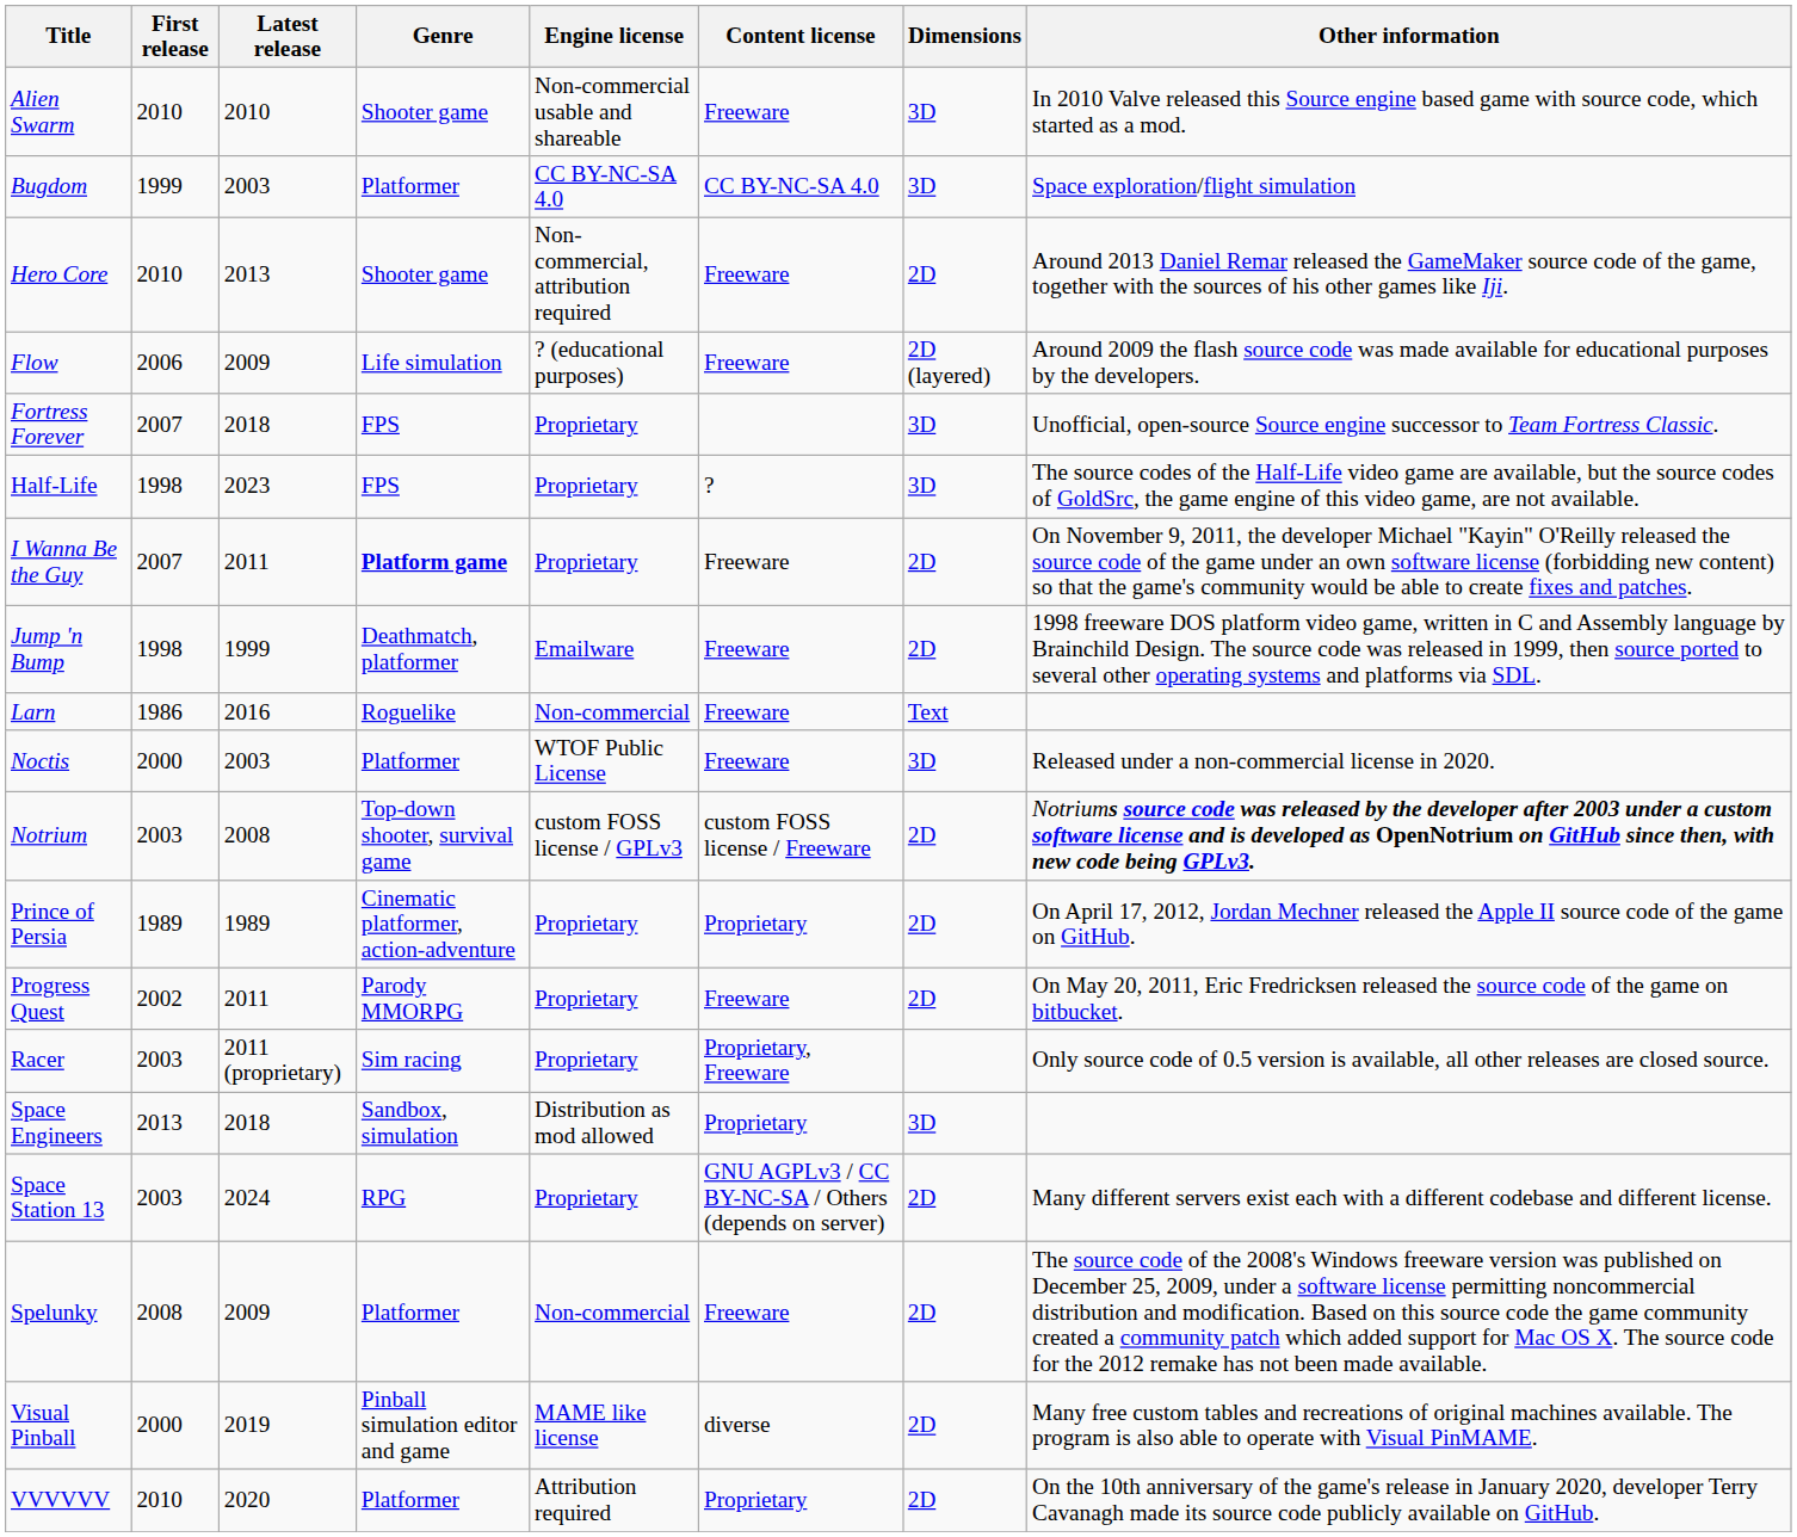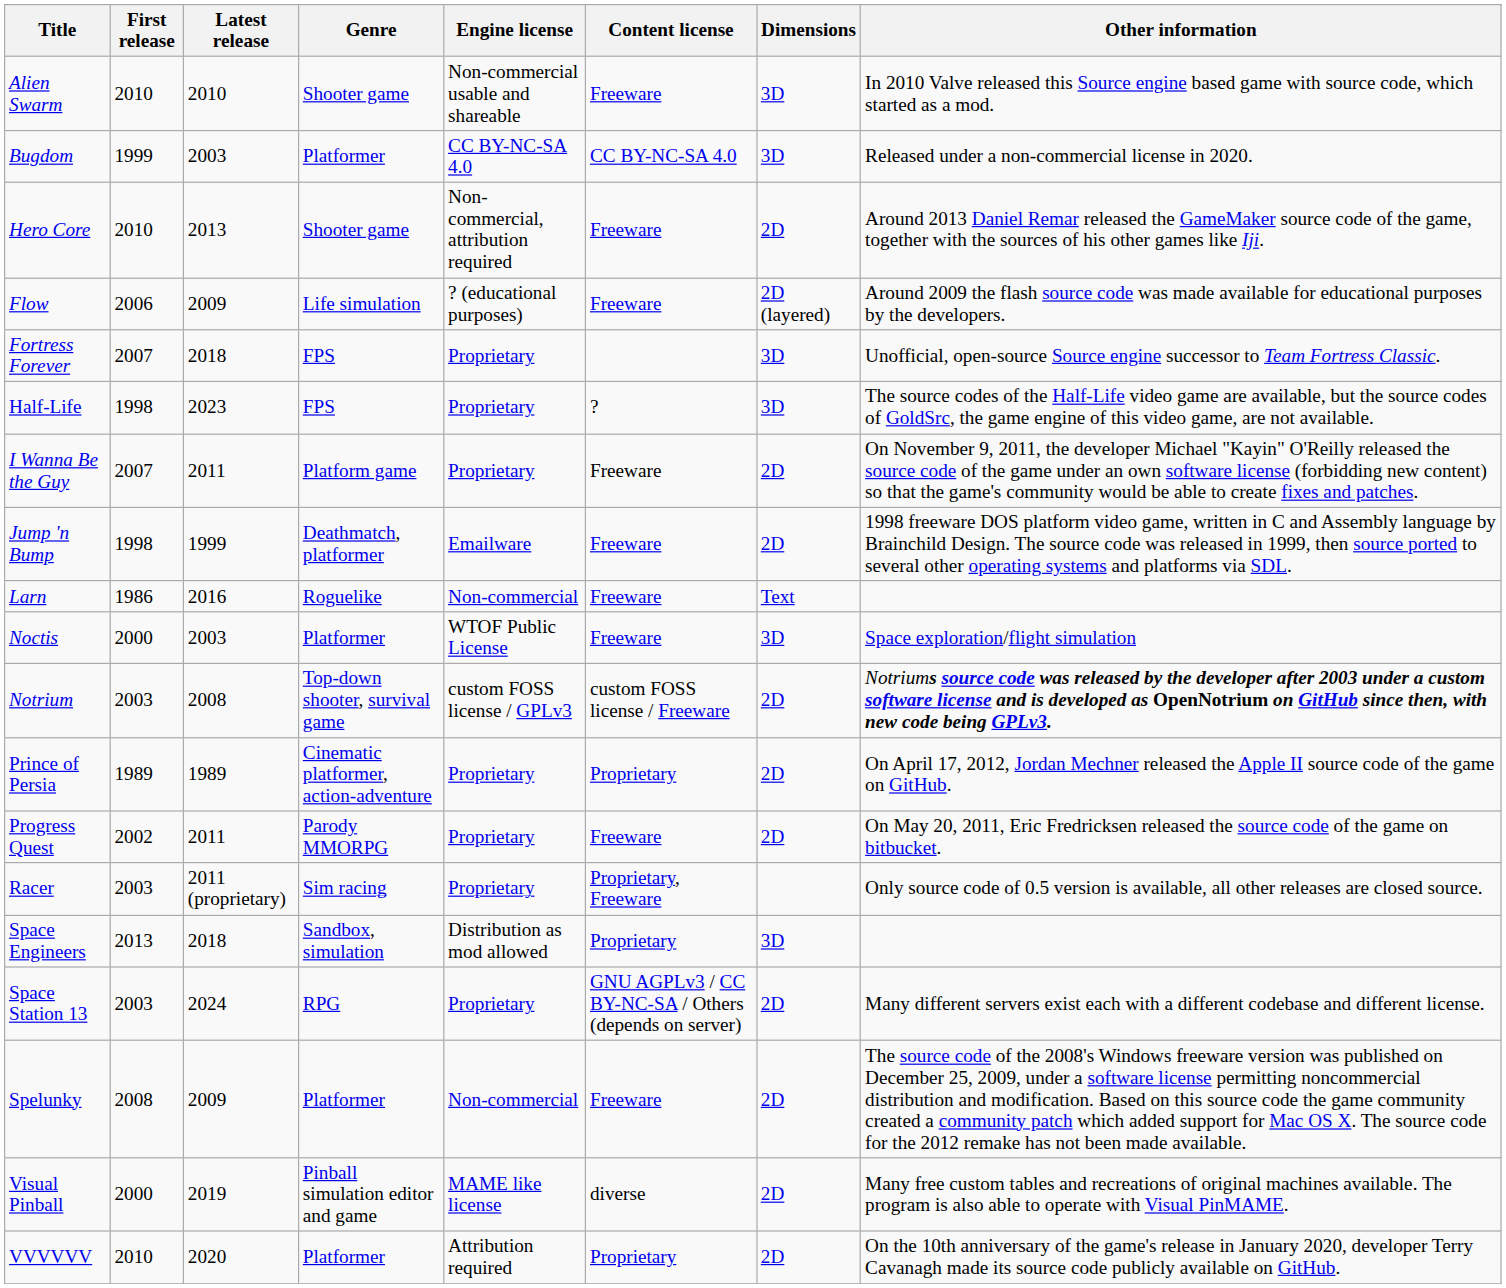 <table class="wikitable sortable">
 <tr>
 <th>Title</th>
 <th>First release</th>
 <th>Latest release</th>
 <th>Genre</th>
 <th>Engine license</th>
 <th>Content license</th>
 <th>Dimensions</th>
 <th>Other information</th>
 </tr>
 <tr>
 <td><em><a href='#'>Alien Swarm</a></em></td>
 <td>2010</td>
 <td>2010</td>
 <td><a href='#'>Shooter game</a></td>
 <td>Non-commercial usable and shareable</td>
 <td><a href='#'>Freeware</a></td>
 <td><a href='#'>3D</a></td>
 <td>In 2010 Valve released this <a href='#'>Source engine</a> based game with source code, which started as a mod.</td>
 </tr>
 <tr>
 <td><em><a href='#'>Bugdom</a></em></td>
 <td>1999</td>
 <td>2003</td>
 <td><a href='#'>Platformer</a></td>
 <td><a href='#'>CC BY-NC-SA 4.0</a></td>
 <td><a href='#'>CC BY-NC-SA 4.0</a></td>
 <td><a href='#'>3D</a></td>
-<td><a href='#'>Space exploration</a>/<a href='#'>flight simulation</a></td>
+<td>Released under a non-commercial license in 2020.</td>
 </tr>
 <tr>
 <td><em><a href='#'>Hero Core</a></em></td>
 <td>2010</td>
 <td>2013</td>
 <td><a href='#'>Shooter game</a></td>
 <td>Non-commercial, attribution required</td>
 <td><a href='#'>Freeware</a></td>
 <td><a href='#'>2D</a></td>
 <td>Around 2013 <a href='#'>Daniel Remar</a> released the <a href='#'>GameMaker</a> source code of the game, together with the sources of his other games like <em><a href='#'>Iji</a></em>.</td>
 </tr>
 <tr>
 <td><em><a href='#'>Flow</a></em></td>
 <td>2006</td>
 <td>2009</td>
 <td><a href='#'>Life simulation</a></td>
 <td>? (educational purposes)</td>
 <td><a href='#'>Freeware</a></td>
 <td><a href='#'>2D</a> (layered)</td>
 <td>Around 2009 the flash <a href='#'>source code</a> was made available for educational purposes by the developers.</td>
 </tr>
 <tr>
 <td><em><a href='#'>Fortress Forever</a></em></td>
 <td>2007</td>
 <td>2018</td>
 <td><a href='#'>FPS</a></td>
 <td><a href='#'>Proprietary</a></td>
 <td></td>
 <td><a href='#'>3D</a></td>
 <td>Unofficial, open-source <a href='#'>Source engine</a> successor to <em><a href='#'>Team Fortress Classic</a></em>.</td>
 </tr>
 <tr>
 <td><a href='#'>Half-Life</a></td>
 <td>1998</td>
 <td>2023</td>
 <td><a href='#'>FPS</a></td>
 <td><a href='#'>Proprietary</a></td>
 <td>?</td>
 <td><a href='#'>3D</a></td>
 <td>The source codes of the <a href='#'>Half-Life</a> video game are available, but the source codes of <a href='#'>GoldSrc</a>, the game engine of this video game, are not available.</td>
 </tr>
 <tr>
 <td><em><a href='#'>I Wanna Be the Guy</a></em></td>
 <td>2007</td>
 <td>2011</td>
-<td><strong><a href='#'>Platform game</a></strong></td>
+<td><a href='#'>Platform game</a></td>
 <td><a href='#'>Proprietary</a></td>
 <td>Freeware</td>
 <td><a href='#'>2D</a></td>
 <td>On November 9, 2011, the developer Michael "Kayin" O'Reilly released the <a href='#'>source code</a> of the game under an own <a href='#'>software license</a> (forbidding new content) so that the game's community would be able to create <a href='#'>fixes and patches</a>.</td>
 </tr>
 <tr>
 <td><em><a href='#'>Jump 'n Bump</a></em></td>
 <td>1998</td>
 <td>1999</td>
 <td><a href='#'>Deathmatch</a>, <a href='#'>platformer</a></td>
 <td><a href='#'>Emailware</a></td>
 <td><a href='#'>Freeware</a></td>
 <td><a href='#'>2D</a></td>
 <td>1998 freeware DOS platform video game, written in C and Assembly language by Brainchild Design. The source code was released in 1999, then <a href='#'>source ported</a> to several other <a href='#'>operating systems</a> and platforms via <a href='#'>SDL</a>.</td>
 </tr>
 <tr>
 <td><em><a href='#'>Larn</a></em></td>
 <td>1986</td>
 <td>2016</td>
 <td><a href='#'>Roguelike</a></td>
 <td><a href='#'>Non-commercial</a></td>
 <td><a href='#'>Freeware</a></td>
 <td><a href='#'>Text</a></td>
 <td></td>
 </tr>
 <tr>
 <td><em><a href='#'>Noctis</a></em></td>
 <td>2000</td>
 <td>2003</td>
 <td><a href='#'>Platformer</a></td>
 <td>WTOF Public <a href='#'>License</a></td>
 <td><a href='#'>Freeware</a></td>
 <td><a href='#'>3D</a></td>
-<td>Released under a non-commercial license in 2020.</td>
+<td><a href='#'>Space exploration</a>/<a href='#'>flight simulation</a></td>
 </tr>
 <tr>
 <td><em><a href='#'>Notrium</a></em></td>
 <td>2003</td>
 <td>2008</td>
 <td><a href='#'>Top-down shooter</a>, <a href='#'>survival game</a></td>
 <td>custom FOSS license / <a href='#'>GPLv3</a></td>
 <td>custom FOSS license / <a href='#'>Freeware</a></td>
 <td><a href='#'>2D</a></td>
 <td><em>Notrium<strong>s <a href='#'>source code</a> was released by the developer after 2003 under a custom <a href='#'>software license</a> and is developed as </em>OpenNotrium<em> on <a href='#'>GitHub</a> since then, with new code being <a href='#'>GPLv3</a>.</td>
 </tr>
 <tr>
 <td></em><a href='#'>Prince of Persia</a><em></td>
 <td>1989</td>
 <td>1989</td>
 <td><a href='#'>Cinematic platformer</a>, <a href='#'>action-adventure</a></td>
 <td><a href='#'>Proprietary</a></td>
 <td><a href='#'>Proprietary</a></td>
 <td><a href='#'>2D</a></td>
 <td>On April 17, 2012, <a href='#'>Jordan Mechner</a> released the <a href='#'>Apple II</a> source code of the game on <a href='#'>GitHub</a>.</td>
 </tr>
 <tr>
 <td></em><a href='#'>Progress Quest</a><em></td>
 <td>2002</td>
 <td>2011</td>
 <td><a href='#'>Parody</a> <a href='#'>MMORPG</a></td>
 <td><a href='#'>Proprietary</a></td>
 <td><a href='#'>Freeware</a></td>
 <td><a href='#'>2D</a></td>
 <td>On May 20, 2011, Eric Fredricksen released the <a href='#'>source code</a> of the game on <a href='#'>bitbucket</a>.</td>
 </tr>
 <tr>
 <td></em><a href='#'>Racer</a><em></td>
 <td>2003</td>
 <td>2011 (proprietary)</td>
 <td><a href='#'>Sim racing</a></td>
 <td><a href='#'>Proprietary</a></td>
 <td><a href='#'>Proprietary</a>, <a href='#'>Freeware</a></td>
 <td></td>
 <td>Only source code of 0.5 version is available, all other releases are closed source.</td>
 </tr>
 <tr>
 <td></em><a href='#'>Space Engineers</a><em></td>
 <td>2013</td>
 <td>2018</td>
 <td><a href='#'>Sandbox</a>, <a href='#'>simulation</a></td>
 <td>Distribution as mod allowed</td>
 <td><a href='#'>Proprietary</a></td>
 <td><a href='#'>3D</a></td>
 <td></td>
 </tr>
 <tr>
 <td></em><a href='#'>Space Station 13</a><em></td>
 <td>2003</td>
 <td>2024</td>
 <td><a href='#'>RPG</a></td>
 <td><a href='#'>Proprietary</a></td>
 <td><a href='#'>GNU AGPLv3</a> / <a href='#'>CC BY-NC-SA</a> / Others (depends on server)</td>
 <td><a href='#'>2D</a></td>
 <td>Many different servers exist each with a different codebase and different license.</td>
 </tr>
 <tr>
 <td></em><a href='#'>Spelunky</a><em></td>
 <td>2008</td>
 <td>2009</td>
 <td><a href='#'>Platformer</a></td>
 <td><a href='#'>Non-commercial</a></td>
 <td><a href='#'>Freeware</a></td>
 <td><a href='#'>2D</a></td>
 <td>The <a href='#'>source code</a> of the 2008's Windows freeware version was published on December 25, 2009, under a <a href='#'>software license</a> permitting noncommercial distribution and modification. Based on this source code the game community created a <a href='#'>community patch</a> which added support for <a href='#'>Mac OS X</a>. The source code for the 2012 remake has not been made available.</td>
 </tr>
 <tr>
 <td></em><a href='#'>Visual Pinball</a><em></td>
 <td>2000</td>
 <td>2019</td>
 <td><a href='#'>Pinball</a> simulation editor and game</td>
 <td><a href='#'>MAME like license</a></td>
 <td>diverse</td>
 <td><a href='#'>2D</a></td>
 <td>Many free custom tables and recreations of original machines available. The program is also able to operate with <a href='#'>Visual PinMAME</a>.</td>
 </tr>
 <tr>
 <td></em><a href='#'>VVVVVV</a><em></td>
 <td>2010</td>
 <td>2020</td>
 <td><a href='#'>Platformer</a></td>
 <td>Attribution required</td>
 <td><a href='#'>Proprietary</a></td>
 <td><a href='#'>2D</a></td>
 <td>On the 10th anniversary of the game's release in January 2020, developer Terry Cavanagh made its source code publicly available on <a href='#'>GitHub</a>.</td>
 </tr>
 </table>
